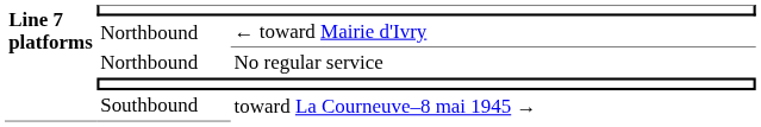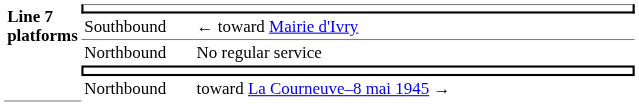 <table border=0 cellspacing=0 cellpadding=3>
 <tr>
 <td style="border-bottom:solid 1px gray;" width=50 rowspan=10 valign=top><strong>Line 7 platforms</strong></td>
 <td style="border-top:solid 1px gray;border-right:solid 2px black;border-left:solid 2px black;border-bottom:solid 2px black;text-align:center;" colspan=2></td>
 </tr>
 <tr>
-<td>Northbound</td>
+<td style="border-bottom:solid 1px gray;" width=100>Southbound</td>
 <td style="border-bottom:solid 1px gray;" width=410>←   toward <a href='#'>Mairie d'Ivry</a> </td>
 </tr>
 <tr>
 <td>Northbound</td>
 <td>No regular service</td>
 </tr>
 <tr>
 <td style="border-top:solid 2px black;border-right:solid 2px black;border-left:solid 2px black;border-bottom:solid 2px black;text-align:center;" colspan=2></td>
 </tr>
 <tr>
-<td style="border-bottom:solid 1px gray;" width=100>Southbound</td>
+<td>Northbound</td>
 <td>   toward <a href='#'>La Courneuve–8 mai 1945</a>  →</td>
 </tr>
 </table>
